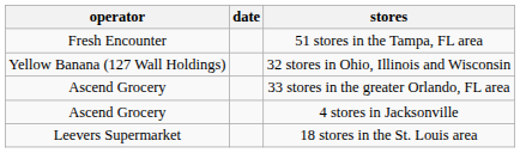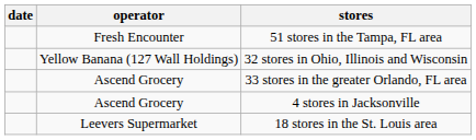 <table class="wikitable sortable" style="text-align:center">
 <tr>
+<th>date</th>
 <th>operator</th>
-<th>date</th>
 <th>stores</th>
 </tr>
 <tr>
+<td></td>
 <td>Fresh Encounter</td>
-<td></td>
 <td>51 stores in the Tampa, FL area</td>
 </tr>
 <tr>
+<td></td>
 <td>Yellow Banana (127 Wall Holdings)</td>
-<td></td>
 <td>32 stores in Ohio, Illinois and Wisconsin</td>
 </tr>
 <tr>
+<td></td>
 <td>Ascend Grocery</td>
-<td></td>
 <td>33 stores in the greater Orlando, FL area</td>
 </tr>
 <tr>
+<td></td>
 <td>Ascend Grocery</td>
-<td></td>
 <td>4 stores in Jacksonville</td>
 </tr>
 <tr>
+<td></td>
 <td>Leevers Supermarket</td>
-<td></td>
 <td>18 stores in the St. Louis area</td>
 </tr>
 </table>
